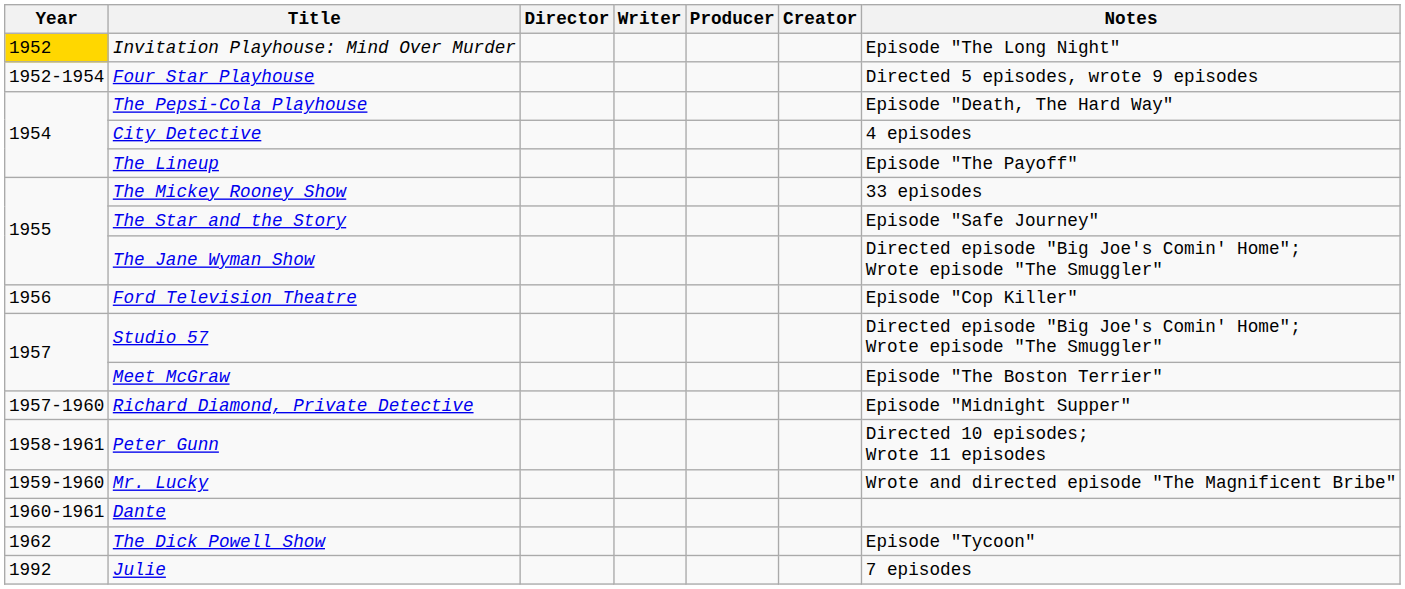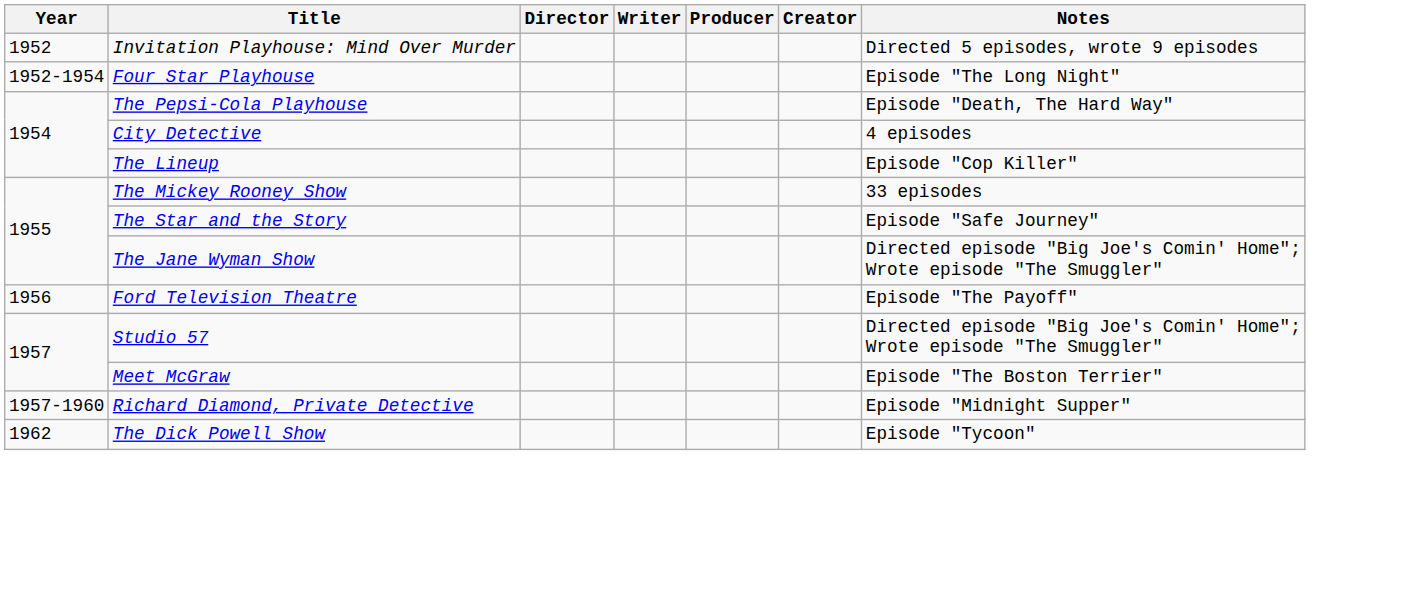 <table class="wikitable">
 <tr>
 <th>Year</th>
 <th>Title</th>
 <th>Director</th>
 <th>Writer</th>
 <th>Producer</th>
 <th>Creator</th>
 <th>Notes</th>
 </tr>
 <tr>
-<td style="background: gold;">1952</td>
+<td>1952</td>
 <td><em>Invitation Playhouse: Mind Over Murder</em></td>
 <td></td>
 <td></td>
 <td></td>
 <td></td>
-<td>Episode "The Long Night"</td>
+<td>Directed 5 episodes, wrote 9 episodes</td>
 </tr>
 <tr>
 <td>1952-1954</td>
 <td><em><a href='#'>Four Star Playhouse</a></em></td>
 <td></td>
 <td></td>
 <td></td>
 <td></td>
-<td>Directed 5 episodes, wrote 9 episodes</td>
+<td>Episode "The Long Night"</td>
 </tr>
 <tr>
 <td rowspan=3>1954</td>
 <td><em><a href='#'>The Pepsi-Cola Playhouse</a></em></td>
 <td></td>
 <td></td>
 <td></td>
 <td></td>
 <td>Episode "Death, The Hard Way"</td>
 </tr>
 <tr>
 <td><em><a href='#'>City Detective</a></em></td>
 <td></td>
 <td></td>
 <td></td>
 <td></td>
 <td>4 episodes</td>
 </tr>
 <tr>
 <td><em><a href='#'>The Lineup</a></em></td>
 <td></td>
 <td></td>
 <td></td>
 <td></td>
-<td>Episode "The Payoff"</td>
+<td>Episode "Cop Killer"</td>
 </tr>
 <tr>
 <td rowspan=3>1955</td>
 <td><em><a href='#'>The Mickey Rooney Show</a></em></td>
 <td></td>
 <td></td>
 <td></td>
 <td></td>
 <td>33 episodes</td>
 </tr>
 <tr>
 <td><em><a href='#'>The Star and the Story</a></em></td>
 <td></td>
 <td></td>
 <td></td>
 <td></td>
 <td>Episode "Safe Journey"</td>
 </tr>
 <tr>
 <td><em><a href='#'>The Jane Wyman Show</a></em></td>
 <td></td>
 <td></td>
 <td></td>
 <td></td>
 <td>Directed episode "Big Joe's Comin' Home";<br>Wrote episode "The Smuggler"</td>
 </tr>
 <tr>
 <td>1956</td>
 <td><em><a href='#'>Ford Television Theatre</a></em></td>
 <td></td>
 <td></td>
 <td></td>
 <td></td>
-<td>Episode "Cop Killer"</td>
+<td>Episode "The Payoff"</td>
 </tr>
 <tr>
 <td rowspan=2>1957</td>
 <td><em><a href='#'>Studio 57</a></em></td>
 <td></td>
 <td></td>
 <td></td>
 <td></td>
 <td>Directed episode "Big Joe's Comin' Home";<br>Wrote episode "The Smuggler"</td>
 </tr>
 <tr>
 <td><em><a href='#'>Meet McGraw</a></em></td>
 <td></td>
 <td></td>
 <td></td>
 <td></td>
 <td>Episode "The Boston Terrier"</td>
 </tr>
 <tr>
 <td>1957-1960</td>
 <td><em><a href='#'>Richard Diamond, Private Detective</a></em></td>
 <td></td>
 <td></td>
 <td></td>
 <td></td>
 <td>Episode "Midnight Supper"</td>
 </tr>
 <tr>
-<td>1958-1961</td>
-<td><em><a href='#'>Peter Gunn</a></em></td>
-<td></td>
-<td></td>
-<td></td>
-<td></td>
-<td>Directed 10 episodes;<br>Wrote 11 episodes</td>
-</tr>
-<tr>
-<td>1959-1960</td>
-<td><em><a href='#'>Mr. Lucky</a></em></td>
-<td></td>
-<td></td>
-<td></td>
-<td></td>
-<td>Wrote and directed episode "The Magnificent Bribe"</td>
-</tr>
-<tr>
-<td>1960-1961</td>
-<td><em><a href='#'>Dante</a></em></td>
-<td></td>
-<td></td>
-<td></td>
-<td></td>
-<td></td>
-</tr>
-<tr>
 <td>1962</td>
 <td><em><a href='#'>The Dick Powell Show</a></em></td>
 <td></td>
 <td></td>
 <td></td>
 <td></td>
 <td>Episode "Tycoon"</td>
 </tr>
-<tr>
-<td>1992</td>
-<td><em><a href='#'>Julie</a></em></td>
-<td></td>
-<td></td>
-<td></td>
-<td></td>
-<td>7 episodes</td>
-</tr>
 </table>
